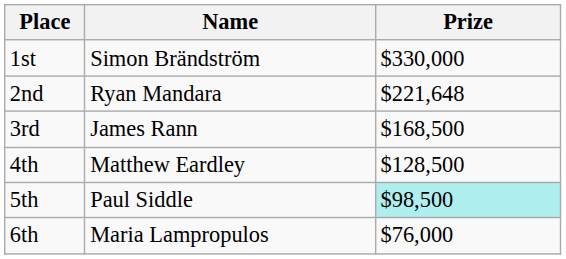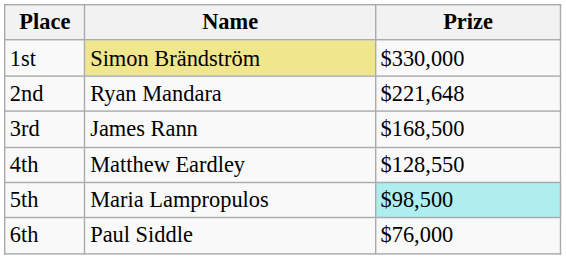 <table class="wikitable">
 <tr>
 <th style="width:50px;">Place</th>
 <th style="width:200px;">Name</th>
 <th style="width:125px;">Prize</th>
 </tr>
 <tr>
 <td>1st</td>
-<td> Simon Brändström</td>
+<td style="background: khaki;"> Simon Brändström</td>
 <td>$330,000</td>
 </tr>
 <tr>
 <td>2nd</td>
 <td> Ryan Mandara</td>
 <td>$221,648</td>
 </tr>
 <tr>
 <td>3rd</td>
 <td> James Rann</td>
 <td>$168,500</td>
 </tr>
 <tr>
 <td>4th</td>
 <td> Matthew Eardley</td>
-<td>$128,500</td>
+<td>$128,550</td>
 </tr>
 <tr>
 <td>5th</td>
-<td> Paul Siddle</td>
+<td> Maria Lampropulos</td>
 <td style="background: paleturquoise;">$98,500</td>
 </tr>
 <tr>
 <td>6th</td>
-<td> Maria Lampropulos</td>
+<td> Paul Siddle</td>
 <td>$76,000</td>
 </tr>
 </table>
